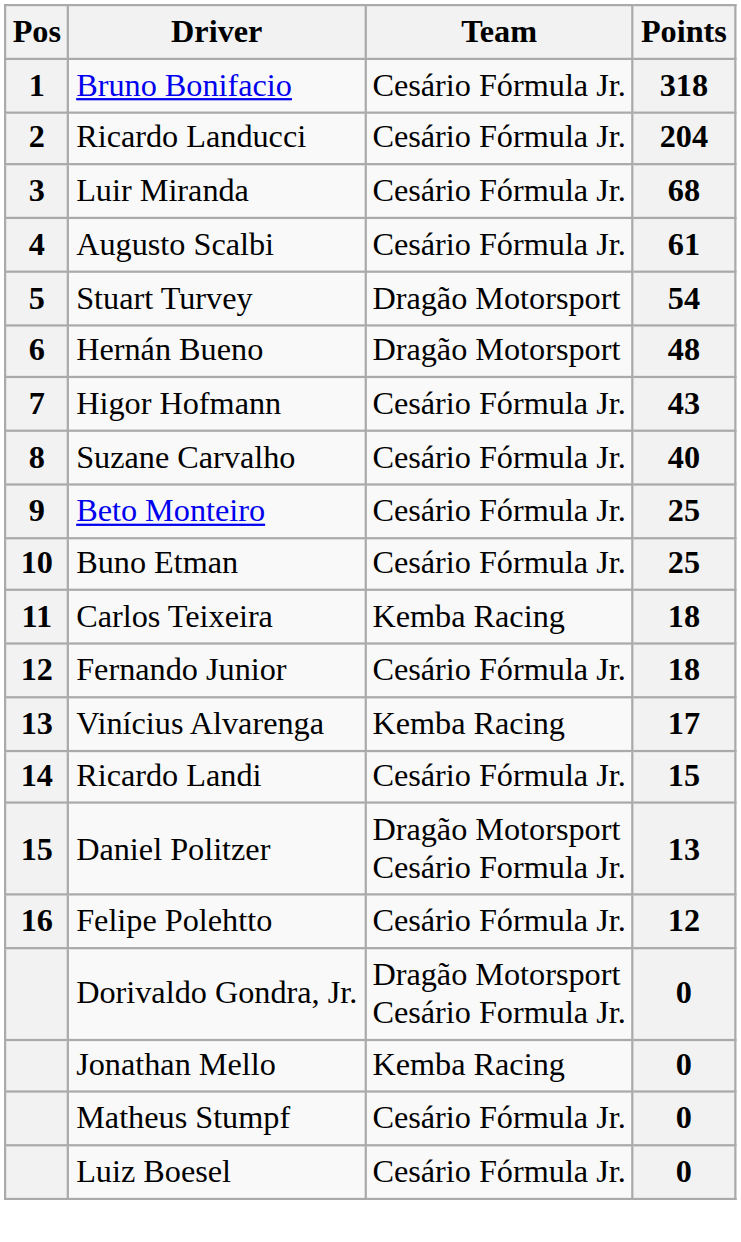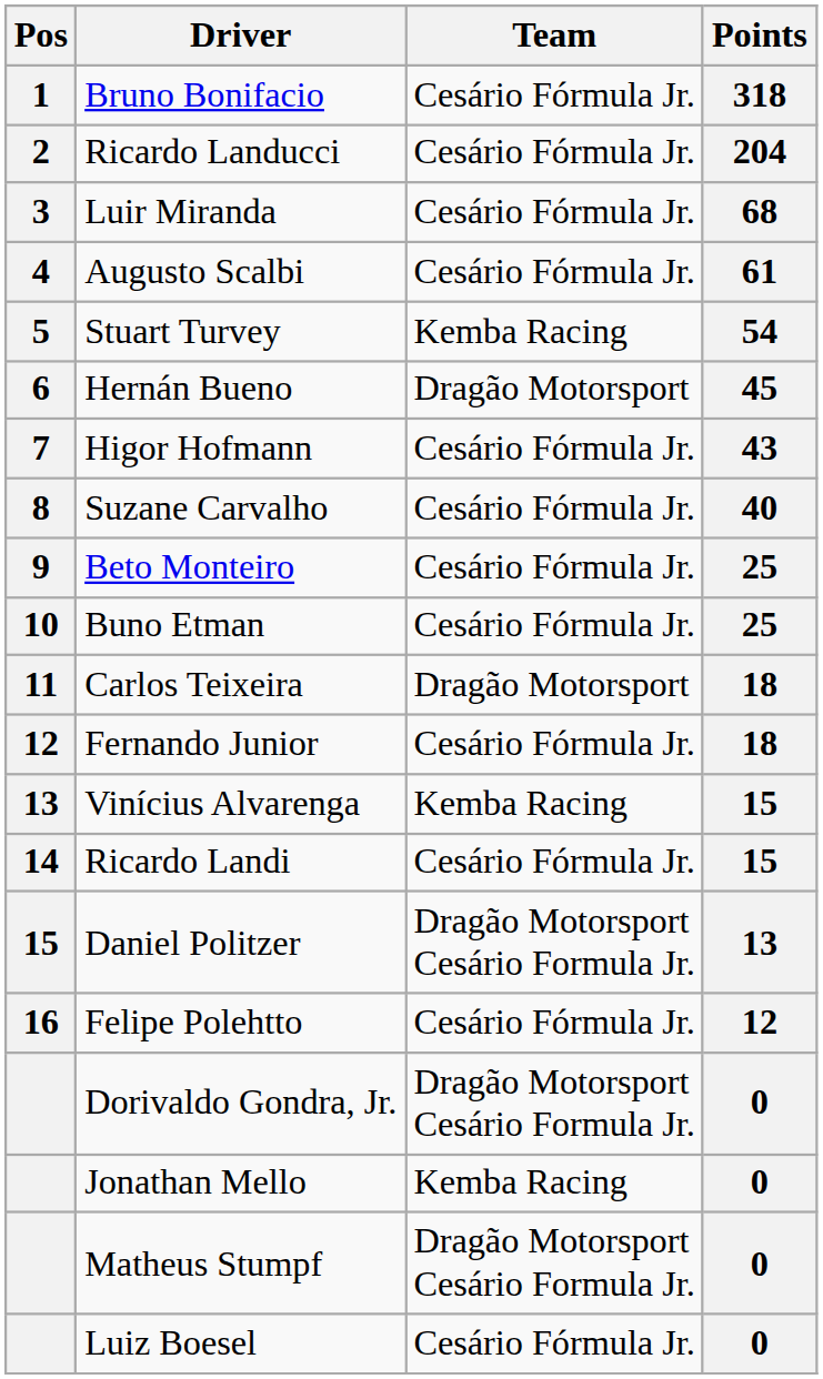 <table class="wikitable" style="font-size: 90%; text-align:center;">
 <tr>
 <th>Pos</th>
 <th>Driver</th>
 <th>Team</th>
 <th>Points</th>
 </tr>
 <tr>
 <th>1</th>
 <td align=left> <a href='#'>Bruno Bonifacio</a></td>
 <td align=left>Cesário Fórmula Jr.</td>
 <th>318</th>
 </tr>
 <tr>
 <th>2</th>
 <td align=left> Ricardo Landucci</td>
 <td align=left>Cesário Fórmula Jr.</td>
 <th>204</th>
 </tr>
 <tr>
 <th>3</th>
 <td align=left> Luir Miranda</td>
 <td align=left>Cesário Fórmula Jr.</td>
 <th>68</th>
 </tr>
 <tr>
 <th>4</th>
 <td align=left> Augusto Scalbi</td>
 <td align=left>Cesário Fórmula Jr.</td>
 <th>61</th>
 </tr>
 <tr>
 <th>5</th>
 <td align=left> Stuart Turvey</td>
-<td align=left>Dragão Motorsport</td>
+<td align=left>Kemba Racing</td>
 <th>54</th>
 </tr>
 <tr>
 <th>6</th>
 <td align=left> Hernán Bueno</td>
 <td align=left>Dragão Motorsport</td>
-<th>48</th>
+<th>45</th>
 </tr>
 <tr>
 <th>7</th>
 <td align=left> Higor Hofmann</td>
 <td align=left>Cesário Fórmula Jr.</td>
 <th>43</th>
 </tr>
 <tr>
 <th>8</th>
 <td align=left> Suzane Carvalho</td>
 <td align=left>Cesário Fórmula Jr.</td>
 <th>40</th>
 </tr>
 <tr>
 <th>9</th>
 <td align=left> <a href='#'>Beto Monteiro</a></td>
 <td align=left>Cesário Fórmula Jr.</td>
 <th>25</th>
 </tr>
 <tr>
 <th>10</th>
 <td align=left> Buno Etman</td>
 <td align=left>Cesário Fórmula Jr.</td>
 <th>25</th>
 </tr>
 <tr>
 <th>11</th>
 <td align=left> Carlos Teixeira</td>
-<td align=left>Kemba Racing</td>
+<td align=left>Dragão Motorsport</td>
 <th>18</th>
 </tr>
 <tr>
 <th>12</th>
 <td align=left> Fernando Junior</td>
 <td align=left>Cesário Fórmula Jr.</td>
 <th>18</th>
 </tr>
 <tr>
 <th>13</th>
 <td align=left> Vinícius Alvarenga</td>
 <td align=left>Kemba Racing</td>
-<th>17</th>
+<th>15</th>
 </tr>
 <tr>
 <th>14</th>
 <td align=left> Ricardo Landi</td>
 <td align=left>Cesário Fórmula Jr.</td>
 <th>15</th>
 </tr>
 <tr>
 <th>15</th>
 <td align=left> Daniel Politzer</td>
 <td align=left>Dragão Motorsport <br>Cesário Formula Jr.</td>
 <th>13</th>
 </tr>
 <tr>
 <th>16</th>
 <td align=left> Felipe Polehtto</td>
 <td align=left>Cesário Fórmula Jr.</td>
 <th>12</th>
 </tr>
 <tr>
 <th></th>
 <td align=left> Dorivaldo Gondra, Jr.</td>
 <td align=left>Dragão Motorsport <br>Cesário Formula Jr.</td>
 <th>0</th>
 </tr>
 <tr>
 <th></th>
 <td align=left> Jonathan Mello</td>
 <td align=left>Kemba Racing</td>
 <th>0</th>
 </tr>
 <tr>
 <th></th>
 <td align=left> Matheus Stumpf</td>
-<td align=left>Cesário Fórmula Jr.</td>
+<td align=left>Dragão Motorsport <br>Cesário Formula Jr.</td>
 <th>0</th>
 </tr>
 <tr>
 <th></th>
 <td align=left> Luiz Boesel</td>
 <td align=left>Cesário Fórmula Jr.</td>
 <th>0</th>
 </tr>
 <tr>
 </tr>
 </table>
